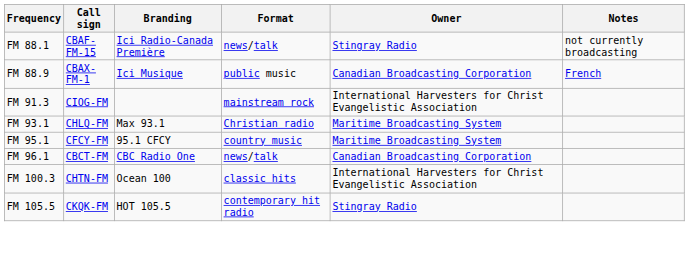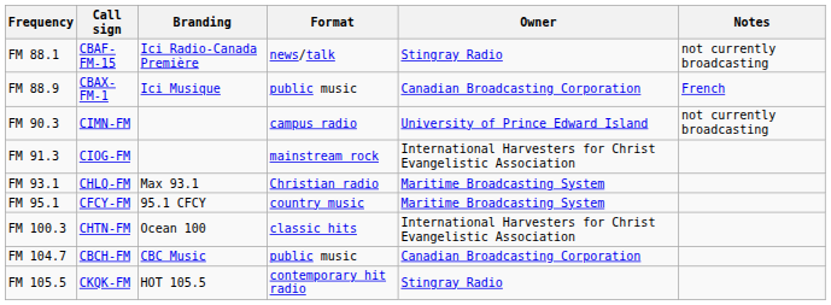 <table class="wikitable sortable"  width="100%">
 <tr>
 <th>Frequency</th>
 <th>Call sign</th>
 <th>Branding</th>
 <th>Format</th>
 <th>Owner</th>
 <th>Notes</th>
 </tr>
 <tr>
 <td>FM 88.1</td>
 <td><a href='#'>CBAF-FM-15</a></td>
 <td><a href='#'>Ici Radio-Canada Première</a></td>
 <td><a href='#'>news</a>/<a href='#'>talk</a></td>
 <td><a href='#'>Stingray Radio</a></td>
 <td>not currently broadcasting</td>
 </tr>
 <tr>
 <td>FM 88.9</td>
 <td><a href='#'>CBAX-FM-1</a></td>
 <td><a href='#'>Ici Musique</a></td>
 <td><a href='#'>public</a> music</td>
 <td><a href='#'>Canadian Broadcasting Corporation</a></td>
 <td><a href='#'>French</a></td>
 </tr>
 <tr>
+<td>FM 90.3</td>
+<td><a href='#'>CIMN-FM</a></td>
+<td></td>
+<td><a href='#'>campus radio</a></td>
+<td><a href='#'>University of Prince Edward Island</a></td>
+<td>not currently broadcasting</td>
+</tr>
+<tr>
 <td>FM 91.3</td>
 <td><a href='#'>CIOG-FM</a></td>
 <td></td>
 <td><a href='#'>mainstream rock</a></td>
 <td>International Harvesters for Christ Evangelistic Association</td>
 <td></td>
 </tr>
 <tr>
 <td>FM 93.1</td>
 <td><a href='#'>CHLQ-FM</a></td>
 <td>Max 93.1</td>
 <td><a href='#'>Christian radio</a></td>
 <td><a href='#'>Maritime Broadcasting System</a></td>
 <td></td>
 </tr>
 <tr>
 <td>FM 95.1</td>
 <td><a href='#'>CFCY-FM</a></td>
 <td>95.1 CFCY</td>
 <td><a href='#'>country music</a></td>
 <td><a href='#'>Maritime Broadcasting System</a></td>
 <td></td>
 </tr>
 <tr>
-<td>FM 96.1</td>
-<td><a href='#'>CBCT-FM</a></td>
-<td><a href='#'>CBC Radio One</a></td>
-<td><a href='#'>news</a>/<a href='#'>talk</a></td>
-<td><a href='#'>Canadian Broadcasting Corporation</a></td>
-<td></td>
-</tr>
-<tr>
 <td>FM 100.3</td>
 <td><a href='#'>CHTN-FM</a></td>
 <td>Ocean 100</td>
 <td><a href='#'>classic hits</a></td>
 <td>International Harvesters for Christ Evangelistic Association</td>
+<td></td>
+</tr>
+<tr>
+<td>FM 104.7</td>
+<td><a href='#'>CBCH-FM</a></td>
+<td><a href='#'>CBC Music</a></td>
+<td><a href='#'>public</a> music</td>
+<td><a href='#'>Canadian Broadcasting Corporation</a></td>
 <td></td>
 </tr>
 <tr>
 <td>FM 105.5</td>
 <td><a href='#'>CKQK-FM</a></td>
 <td>HOT 105.5</td>
 <td><a href='#'>contemporary hit radio</a></td>
 <td><a href='#'>Stingray Radio</a></td>
 <td></td>
 </tr>
 </table>
